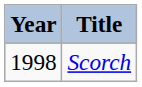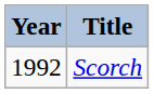 <table class="wikitable" style="font-size:95%;">
 <tr>
 <th style="background:#B0C4DE;">Year</th>
 <th style="background:#B0C4DE;">Title</th>
 </tr>
 <tr>
-<td>1998</td>
+<td>1992</td>
 <td><em><a href='#'>Scorch</a></em></td>
 </tr>
 </table>
